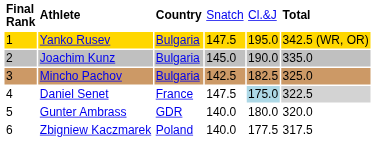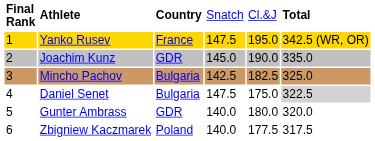 <table border="0" Cellpadding="2">
 <tr>
 <td><strong>Final <br> Rank</strong></td>
 <td><strong>Athlete</strong></td>
 <td><strong>Country</strong></td>
 <td><a href='#'>Snatch</a></td>
 <td><a href='#'>Cl.&J</a></td>
 <td><strong>Total</strong></td>
 </tr>
 <tr bgcolor="gold">
 <td>1</td>
 <td><a href='#'>Yanko Rusev</a></td>
-<td><a href='#'>Bulgaria</a></td>
+<td><a href='#'>France</a></td>
 <td>147.5</td>
 <td>195.0</td>
 <td>342.5 (WR, OR)</td>
 </tr>
 <tr bgcolor="silver">
 <td>2</td>
 <td><a href='#'>Joachim Kunz</a></td>
-<td><a href='#'>Bulgaria</a></td>
+<td><a href='#'>GDR</a></td>
 <td>145.0</td>
 <td>190.0</td>
 <td>335.0</td>
 </tr>
 <tr bgcolor="cc9966">
 <td>3</td>
 <td><a href='#'>Mincho Pachov</a></td>
 <td><a href='#'>Bulgaria</a></td>
 <td>142.5</td>
 <td>182.5</td>
 <td>325.0</td>
 </tr>
 <tr>
 <td>4</td>
 <td><a href='#'>Daniel Senet</a></td>
-<td><a href='#'>France</a></td>
+<td><a href='#'>Bulgaria</a></td>
 <td>147.5</td>
-<td style="background: lightblue;">175.0</td>
+<td>175.0</td>
 <td style="background: lightgrey;">322.5</td>
 </tr>
 <tr>
 <td>5</td>
 <td><a href='#'>Gunter Ambrass</a></td>
 <td><a href='#'>GDR</a></td>
 <td>140.0</td>
 <td>180.0</td>
 <td>320.0</td>
 </tr>
 <tr>
 <td>6</td>
 <td><a href='#'>Zbigniew Kaczmarek</a></td>
 <td><a href='#'>Poland</a></td>
 <td>140.0</td>
 <td>177.5</td>
 <td>317.5</td>
 </tr>
 </table>
